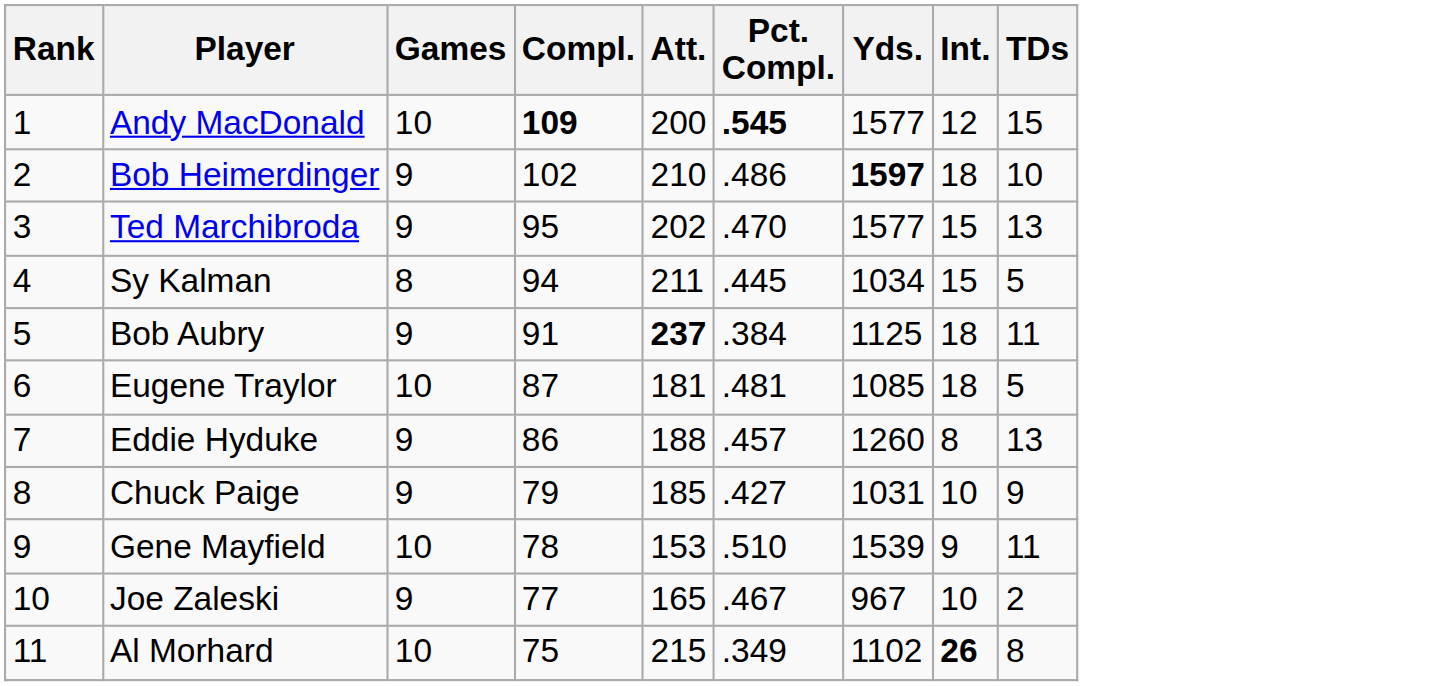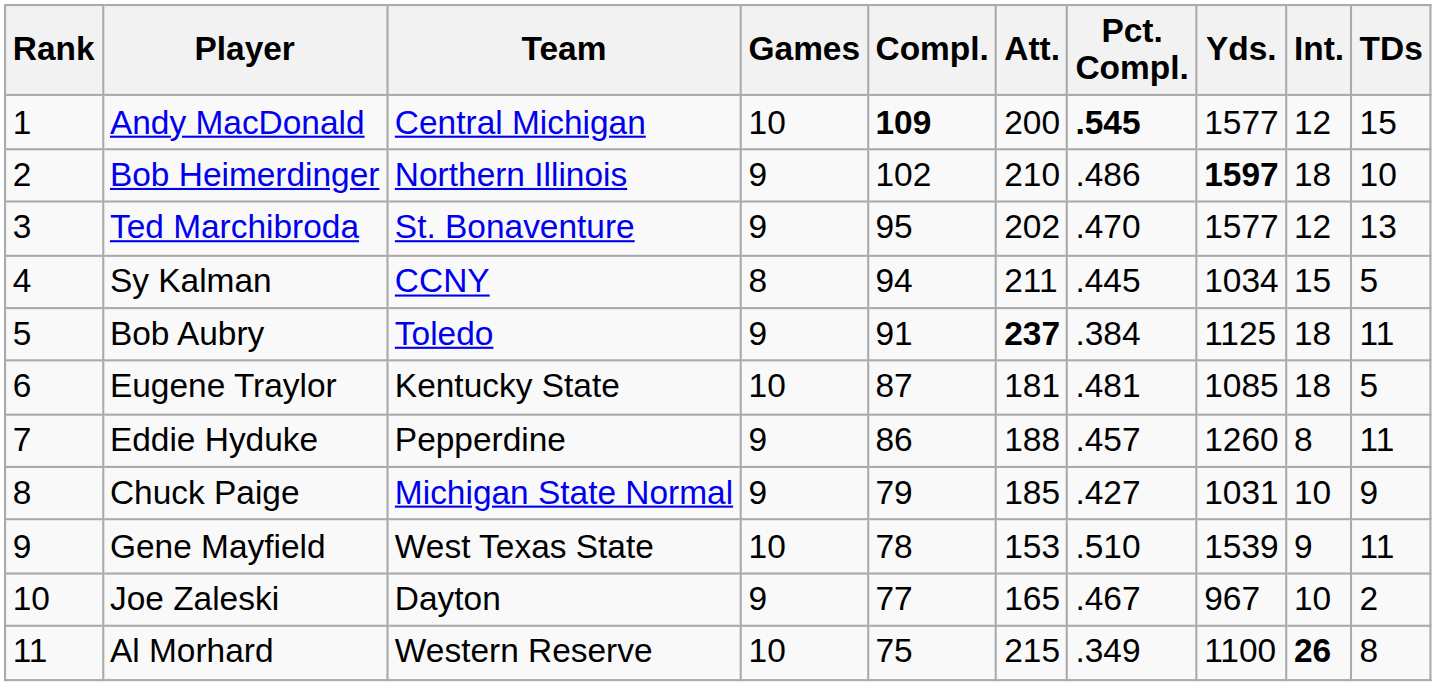 <table class="wikitable sortable">
 <tr>
 <th>Rank</th>
 <th>Player</th>
+<th>Team</th>
 <th>Games</th>
 <th>Compl.</th>
 <th>Att.</th>
 <th>Pct.<br>Compl.</th>
 <th>Yds.</th>
 <th>Int.</th>
 <th>TDs</th>
 </tr>
 <tr>
 <td>1</td>
 <td><a href='#'>Andy MacDonald</a></td>
+<td><a href='#'>Central Michigan</a></td>
 <td>10</td>
 <td><strong>109</strong></td>
 <td>200</td>
 <td><strong>.545</strong></td>
 <td>1577</td>
 <td>12</td>
 <td>15</td>
 </tr>
 <tr>
 <td>2</td>
 <td><a href='#'>Bob Heimerdinger</a></td>
+<td><a href='#'>Northern Illinois</a></td>
 <td>9</td>
 <td>102</td>
 <td>210</td>
 <td>.486</td>
 <td><strong>1597</strong></td>
 <td>18</td>
 <td>10</td>
 </tr>
 <tr>
 <td>3</td>
 <td><a href='#'>Ted Marchibroda</a></td>
+<td><a href='#'>St. Bonaventure</a></td>
 <td>9</td>
 <td>95</td>
 <td>202</td>
 <td>.470</td>
 <td>1577</td>
-<td>15</td>
+<td>12</td>
 <td>13</td>
 </tr>
 <tr>
 <td>4</td>
 <td>Sy Kalman</td>
+<td><a href='#'>CCNY</a></td>
 <td>8</td>
 <td>94</td>
 <td>211</td>
 <td>.445</td>
 <td>1034</td>
 <td>15</td>
 <td>5</td>
 </tr>
 <tr>
 <td>5</td>
 <td>Bob Aubry</td>
+<td><a href='#'>Toledo</a></td>
 <td>9</td>
 <td>91</td>
 <td><strong>237</strong></td>
 <td>.384</td>
 <td>1125</td>
 <td>18</td>
 <td>11</td>
 </tr>
 <tr>
 <td>6</td>
 <td>Eugene Traylor</td>
+<td>Kentucky State</td>
 <td>10</td>
 <td>87</td>
 <td>181</td>
 <td>.481</td>
 <td>1085</td>
 <td>18</td>
 <td>5</td>
 </tr>
 <tr>
 <td>7</td>
 <td>Eddie Hyduke</td>
+<td>Pepperdine</td>
 <td>9</td>
 <td>86</td>
 <td>188</td>
 <td>.457</td>
 <td>1260</td>
 <td>8</td>
-<td>13</td>
+<td>11</td>
 </tr>
 <tr>
 <td>8</td>
 <td>Chuck Paige</td>
+<td><a href='#'>Michigan State Normal</a></td>
 <td>9</td>
 <td>79</td>
 <td>185</td>
 <td>.427</td>
 <td>1031</td>
 <td>10</td>
 <td>9</td>
 </tr>
 <tr>
 <td>9</td>
 <td>Gene Mayfield</td>
+<td>West Texas State</td>
 <td>10</td>
 <td>78</td>
 <td>153</td>
 <td>.510</td>
 <td>1539</td>
 <td>9</td>
 <td>11</td>
 </tr>
 <tr>
 <td>10</td>
 <td>Joe Zaleski</td>
+<td>Dayton</td>
 <td>9</td>
 <td>77</td>
 <td>165</td>
 <td>.467</td>
 <td>967</td>
 <td>10</td>
 <td>2</td>
 </tr>
 <tr>
 <td>11</td>
 <td>Al Morhard</td>
+<td>Western Reserve</td>
 <td>10</td>
 <td>75</td>
 <td>215</td>
 <td>.349</td>
-<td>1102</td>
+<td>1100</td>
 <td><strong>26</strong></td>
 <td>8</td>
 </tr>
 </table>
